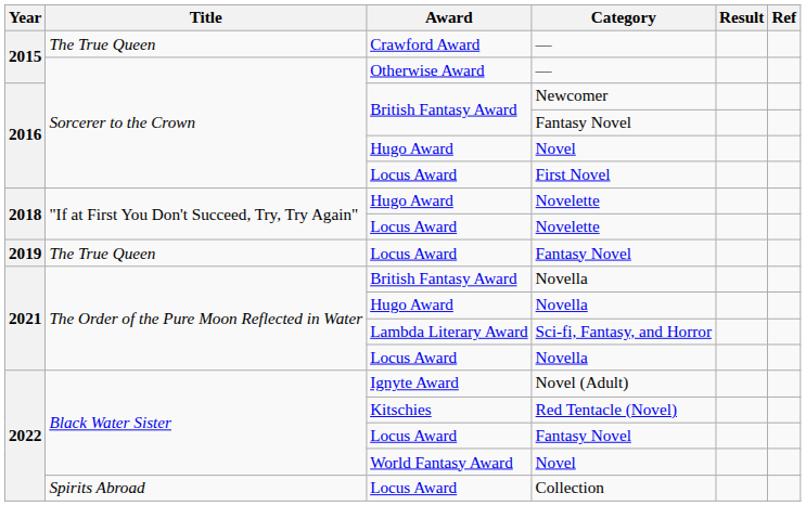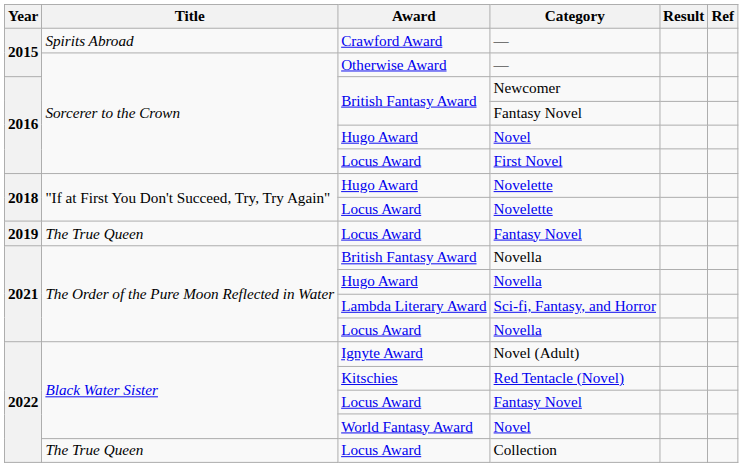 <table class="wikitable sortable">
 <tr>
 <th>Year</th>
 <th>Title</th>
 <th>Award</th>
 <th>Category</th>
 <th>Result</th>
 <th>Ref</th>
 </tr>
 <tr>
 <th rowspan="2">2015</th>
-<td><em>The True Queen</em></td>
+<td><em>Spirits Abroad</em></td>
 <td><a href='#'>Crawford Award</a></td>
 <td>—</td>
 <td></td>
 <td></td>
 </tr>
 <tr>
 <td rowspan="5"><em>Sorcerer to the Crown</em></td>
 <td><a href='#'>Otherwise Award</a></td>
 <td>—</td>
 <td></td>
 <td></td>
 </tr>
 <tr>
 <th rowspan="4">2016</th>
 <td rowspan="2"><a href='#'>British Fantasy Award</a></td>
 <td>Newcomer</td>
 <td></td>
 <td></td>
 </tr>
 <tr>
 <td>Fantasy Novel</td>
 <td></td>
 <td></td>
 </tr>
 <tr>
 <td><a href='#'>Hugo Award</a></td>
 <td><a href='#'>Novel</a></td>
 <td></td>
 <td></td>
 </tr>
 <tr>
 <td><a href='#'>Locus Award</a></td>
 <td><a href='#'>First Novel</a></td>
 <td></td>
 <td></td>
 </tr>
 <tr>
 <th rowspan="2">2018</th>
 <td rowspan="2">"If at First You Don't Succeed, Try, Try Again"</td>
 <td><a href='#'>Hugo Award</a></td>
 <td><a href='#'>Novelette</a></td>
 <td></td>
 <td></td>
 </tr>
 <tr>
 <td><a href='#'>Locus Award</a></td>
 <td><a href='#'>Novelette</a></td>
 <td></td>
 <td></td>
 </tr>
 <tr>
 <th>2019</th>
 <td><em>The True Queen</em></td>
 <td><a href='#'>Locus Award</a></td>
 <td><a href='#'>Fantasy Novel</a></td>
 <td></td>
 <td></td>
 </tr>
 <tr>
 <th rowspan="4">2021</th>
 <td rowspan="4"><em>The Order of the Pure Moon Reflected in Water</em></td>
 <td><a href='#'>British Fantasy Award</a></td>
 <td>Novella</td>
 <td></td>
 <td></td>
 </tr>
 <tr>
 <td><a href='#'>Hugo Award</a></td>
 <td><a href='#'>Novella</a></td>
 <td></td>
 <td></td>
 </tr>
 <tr>
 <td><a href='#'>Lambda Literary Award</a></td>
 <td><a href='#'>Sci-fi, Fantasy, and Horror</a></td>
 <td></td>
 <td></td>
 </tr>
 <tr>
 <td><a href='#'>Locus Award</a></td>
 <td><a href='#'>Novella</a></td>
 <td></td>
 <td></td>
 </tr>
 <tr>
 <th rowspan="5">2022</th>
 <td rowspan="4"><em><a href='#'>Black Water Sister</a></em></td>
 <td><a href='#'>Ignyte Award</a></td>
 <td>Novel (Adult)</td>
 <td></td>
 <td></td>
 </tr>
 <tr>
 <td><a href='#'>Kitschies</a></td>
 <td><a href='#'>Red Tentacle (Novel)</a></td>
 <td></td>
 <td></td>
 </tr>
 <tr>
 <td><a href='#'>Locus Award</a></td>
 <td><a href='#'>Fantasy Novel</a></td>
 <td></td>
 <td></td>
 </tr>
 <tr>
 <td><a href='#'>World Fantasy Award</a></td>
 <td><a href='#'>Novel</a></td>
 <td></td>
 <td></td>
 </tr>
 <tr>
-<td><em>Spirits Abroad</em></td>
+<td><em>The True Queen</em></td>
 <td><a href='#'>Locus Award</a></td>
 <td>Collection</td>
 <td></td>
 <td></td>
 </tr>
 </table>
